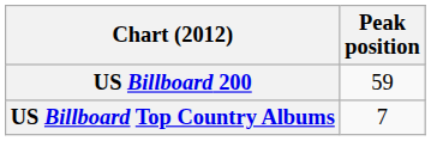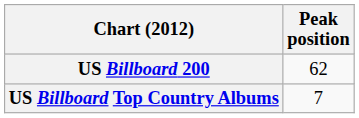 <table class="wikitable sortable plainrowheaders">
 <tr>
 <th>Chart (2012)</th>
 <th>Peak<br>position</th>
 </tr>
 <tr>
 <th scope="row">US <a href='#'><em>Billboard</em> 200</a></th>
-<td align="center">59</td>
+<td align="center">62</td>
 </tr>
 <tr>
 <th scope="row">US <em><a href='#'>Billboard</a></em> <a href='#'>Top Country Albums</a></th>
 <td align="center">7</td>
 </tr>
 </table>
